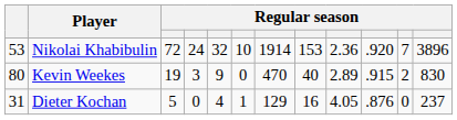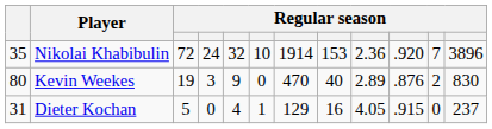 <table class="wikitable plainrowheaders" style="text-align:center;">
 <tr>
 <th scope="col" rowspan="2"></th>
 <th scope="col" rowspan="2">Player</th>
 <th scope=colgroup colspan=10>Regular season</th>
 </tr>
 <tr>
 <th scope="col"></th>
 <th scope="col"></th>
 <th scope="col"></th>
 <th scope="col"></th>
 <th scope="col"></th>
 <th scope="col"></th>
 <th scope="col"></th>
 <th scope="col"></th>
 <th scope="col"></th>
 <th scope="col"></th>
 </tr>
 <tr>
-<td scope="row">53</td>
+<td scope="row">35</td>
 <td align="left"><a href='#'>Nikolai Khabibulin</a></td>
 <td>72</td>
 <td>24</td>
 <td>32</td>
 <td>10</td>
 <td>1914</td>
 <td>153</td>
 <td>2.36</td>
 <td>.920</td>
 <td>7</td>
 <td>3896</td>
 </tr>
 <tr>
 <td scope="row">80</td>
 <td align="left"><a href='#'>Kevin Weekes</a></td>
 <td>19</td>
 <td>3</td>
 <td>9</td>
 <td>0</td>
 <td>470</td>
 <td>40</td>
 <td>2.89</td>
-<td>.915</td>
+<td>.876</td>
 <td>2</td>
 <td>830</td>
 </tr>
 <tr>
 <td scope="row">31</td>
 <td align="left"><a href='#'>Dieter Kochan</a></td>
 <td>5</td>
 <td>0</td>
 <td>4</td>
 <td>1</td>
 <td>129</td>
 <td>16</td>
 <td>4.05</td>
-<td>.876</td>
+<td>.915</td>
 <td>0</td>
 <td>237</td>
 </tr>
 </table>
